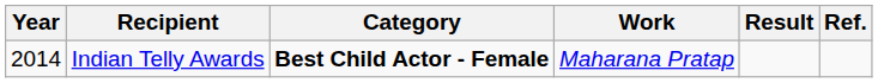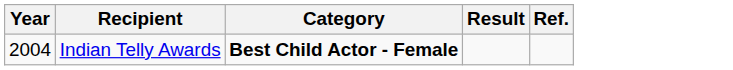 <table class="wikitable">
 <tr>
 <th>Year</th>
 <th>Recipient</th>
 <th>Category</th>
-<th>Work</th>
 <th>Result</th>
 <th>Ref.</th>
 </tr>
 <tr>
-<td>2014</td>
+<td>2004</td>
 <td><a href='#'>Indian Telly Awards</a></td>
 <td><strong>Best Child Actor - Female</strong></td>
-<td><em><a href='#'>Maharana Pratap</a></em></td>
 <td></td>
 <td></td>
 </tr>
 </table>
